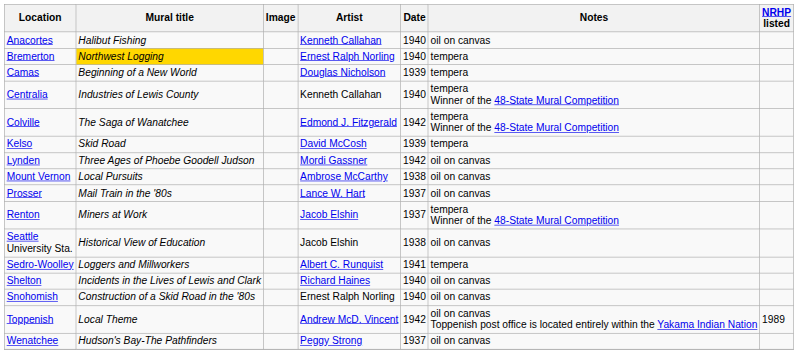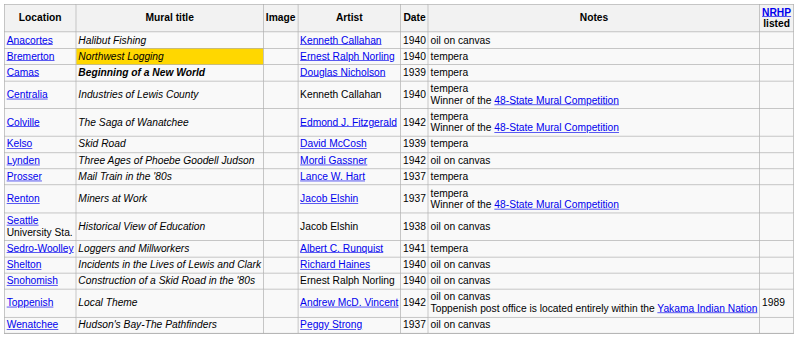 <table class="wikitable sortable">
 <tr>
 <th>Location</th>
 <th>Mural title</th>
 <th>Image</th>
 <th>Artist</th>
 <th>Date</th>
 <th>Notes</th>
 <th><a href='#'>NRHP</a><br>listed</th>
 </tr>
 <tr>
 <td><a href='#'>Anacortes</a></td>
 <td><em>Halibut Fishing</em></td>
 <td></td>
 <td><a href='#'>Kenneth Callahan</a></td>
 <td>1940</td>
 <td>oil on canvas</td>
 <td></td>
 </tr>
 <tr>
 <td><a href='#'>Bremerton</a></td>
 <td style="background: gold;"><em>Northwest Logging</em></td>
 <td></td>
 <td><a href='#'>Ernest Ralph Norling</a></td>
 <td>1940</td>
 <td>tempera</td>
 <td></td>
 </tr>
 <tr>
 <td><a href='#'>Camas</a></td>
-<td><em>Beginning of a New World</em></td>
+<td><strong><em>Beginning of a New World</em></strong></td>
 <td></td>
 <td><a href='#'>Douglas Nicholson</a></td>
 <td>1939</td>
 <td>tempera</td>
 <td></td>
 </tr>
 <tr>
 <td><a href='#'>Centralia</a></td>
 <td><em>Industries of Lewis County</em></td>
 <td></td>
 <td>Kenneth Callahan</td>
 <td>1940</td>
 <td>tempera<br>Winner of the <a href='#'>48-State Mural Competition</a></td>
 <td></td>
 </tr>
 <tr>
 <td><a href='#'>Colville</a></td>
 <td><em>The Saga of Wanatchee</em></td>
 <td></td>
 <td><a href='#'>Edmond J. Fitzgerald</a></td>
 <td>1942</td>
 <td>tempera<br>Winner of the <a href='#'>48-State Mural Competition</a></td>
 <td></td>
 </tr>
 <tr>
 <td><a href='#'>Kelso</a></td>
 <td><em>Skid Road</em></td>
 <td></td>
 <td><a href='#'>David McCosh</a></td>
 <td>1939</td>
 <td>tempera</td>
 <td></td>
 </tr>
 <tr>
 <td><a href='#'>Lynden</a></td>
 <td><em>Three Ages of Phoebe Goodell Judson</em></td>
 <td></td>
 <td><a href='#'>Mordi Gassner</a></td>
 <td>1942</td>
 <td>oil on canvas</td>
 <td></td>
 </tr>
 <tr>
-<td><a href='#'>Mount Vernon</a></td>
-<td><em>Local Pursuits</em></td>
-<td></td>
-<td><a href='#'>Ambrose McCarthy</a></td>
-<td>1938</td>
-<td>oil on canvas</td>
-<td></td>
-</tr>
-<tr>
 <td><a href='#'>Prosser</a></td>
 <td><em>Mail Train in the '80s</em></td>
 <td></td>
 <td><a href='#'>Lance W. Hart</a></td>
 <td>1937</td>
-<td>oil on canvas</td>
+<td>tempera</td>
 <td></td>
 </tr>
 <tr>
 <td><a href='#'>Renton</a></td>
 <td><em>Miners at Work</em></td>
 <td></td>
 <td><a href='#'>Jacob Elshin</a></td>
 <td>1937</td>
 <td>tempera<br>Winner of the <a href='#'>48-State Mural Competition</a></td>
 <td></td>
 </tr>
 <tr>
 <td><a href='#'>Seattle</a><br> University Sta.</td>
 <td><em>Historical View of Education</em></td>
 <td></td>
 <td>Jacob Elshin</td>
 <td>1938</td>
 <td>oil on canvas</td>
 <td></td>
 </tr>
 <tr>
 <td><a href='#'>Sedro-Woolley</a></td>
 <td><em>Loggers and Millworkers</em></td>
 <td></td>
 <td><a href='#'>Albert C. Runquist</a></td>
 <td>1941</td>
 <td>tempera</td>
 <td></td>
 </tr>
 <tr>
 <td><a href='#'>Shelton</a></td>
 <td><em>Incidents in the Lives of Lewis and Clark</em></td>
 <td></td>
 <td><a href='#'>Richard Haines</a></td>
 <td>1940</td>
 <td>oil on canvas</td>
 <td></td>
 </tr>
 <tr>
 <td><a href='#'>Snohomish</a></td>
 <td><em>Construction of a Skid Road in the '80s</em></td>
 <td></td>
 <td>Ernest Ralph Norling</td>
 <td>1940</td>
 <td>oil on canvas</td>
 <td></td>
 </tr>
 <tr>
 <td><a href='#'>Toppenish</a></td>
 <td><em>Local Theme</em></td>
 <td></td>
 <td><a href='#'>Andrew McD. Vincent</a></td>
 <td>1942</td>
 <td>oil on canvas <br> Toppenish post office is located entirely within the <a href='#'>Yakama Indian Nation</a></td>
 <td>1989</td>
 </tr>
 <tr>
 <td><a href='#'>Wenatchee</a></td>
 <td><em>Hudson's Bay-The Pathfinders</em></td>
 <td></td>
 <td><a href='#'>Peggy Strong</a></td>
 <td>1937</td>
 <td>oil on canvas</td>
 <td></td>
 </tr>
 <tr>
 </tr>
 </table>
